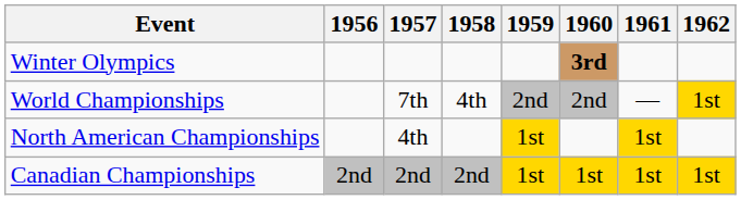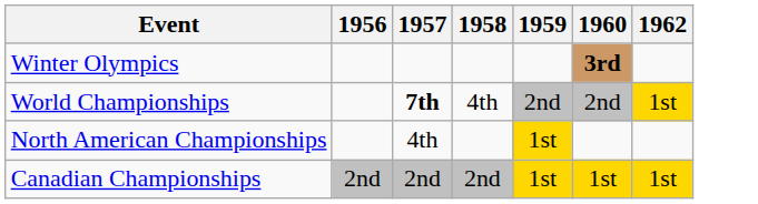 <table class="wikitable">
 <tr>
 <th>Event</th>
 <th>1956</th>
 <th>1957</th>
 <th>1958</th>
 <th>1959</th>
 <th>1960</th>
-<th>1961</th>
 <th>1962</th>
 </tr>
 <tr>
 <td><a href='#'>Winter Olympics</a></td>
 <td></td>
 <td></td>
 <td></td>
 <td></td>
 <td align="center" bgcolor="cc9966"><strong>3rd</strong></td>
 <td></td>
-<td></td>
 </tr>
 <tr>
 <td><a href='#'>World Championships</a></td>
 <td></td>
-<td align="center">7th</td>
+<td align="center"><strong>7th</strong></td>
 <td align="center">4th</td>
 <td align="center" bgcolor="silver">2nd</td>
 <td align="center" bgcolor="silver">2nd</td>
-<td align="center">—</td>
 <td align="center" bgcolor="gold">1st</td>
 </tr>
 <tr>
 <td><a href='#'>North American Championships</a></td>
 <td></td>
 <td align="center">4th</td>
 <td></td>
 <td align="center" bgcolor="gold">1st</td>
 <td></td>
-<td align="center" bgcolor="gold">1st</td>
 <td></td>
 </tr>
 <tr>
 <td><a href='#'>Canadian Championships</a></td>
 <td align="center" bgcolor="silver">2nd</td>
 <td align="center" bgcolor="silver">2nd</td>
 <td align="center" bgcolor="silver">2nd</td>
 <td align="center" bgcolor="gold">1st</td>
 <td align="center" bgcolor="gold">1st</td>
 <td align="center" bgcolor="gold">1st</td>
-<td align="center" bgcolor="gold">1st</td>
 </tr>
 </table>
